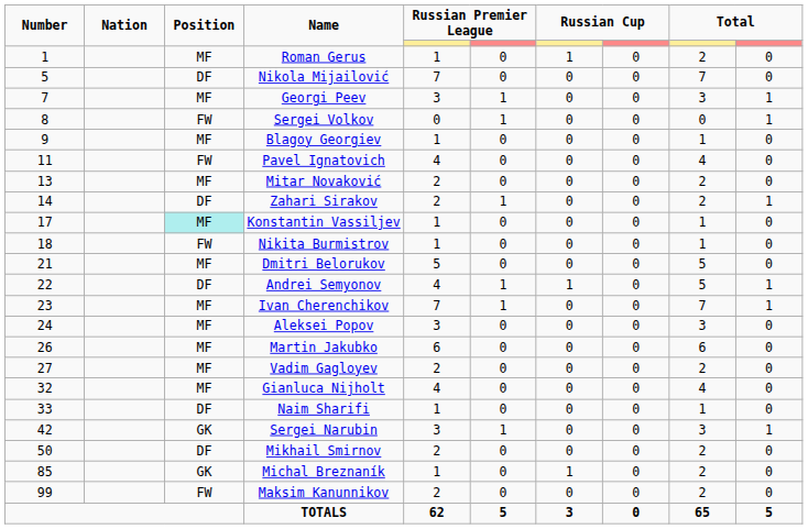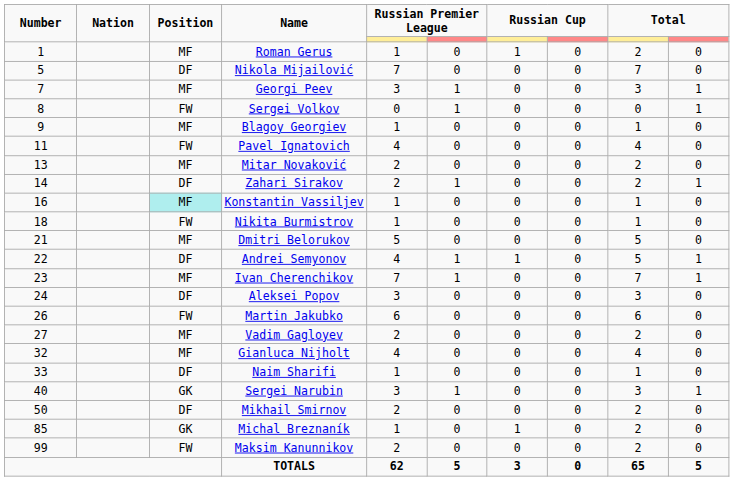 <table class="wikitable" style="font-size: 100%; text-align: center;">
 <tr>
 <td rowspan="2" width="10%" align="center"><strong>Number</strong></td>
 <td rowspan="2" width="10%" align="center"><strong>Nation</strong></td>
 <td rowspan="2" width="10%" align="center"><strong>Position</strong></td>
 <td rowspan="2" width="20%" align="center"><strong>Name</strong></td>
 <td colspan="2" align="center"><strong>Russian Premier League</strong></td>
 <td colspan="2" align="center"><strong>Russian Cup</strong></td>
 <td colspan="2" align="center"><strong>Total</strong></td>
 </tr>
 <tr>
 <th width=60 style="background: #FFEE99"></th>
 <th width=60 style="background: #FF8888"></th>
 <th width=60 style="background: #FFEE99"></th>
 <th width=60 style="background: #FF8888"></th>
 <th width=60 style="background: #FFEE99"></th>
 <th width=60 style="background: #FF8888"></th>
 </tr>
 <tr>
 <td>1</td>
 <td></td>
 <td>MF</td>
 <td><a href='#'>Roman Gerus</a></td>
 <td>1</td>
 <td>0</td>
 <td>1</td>
 <td>0</td>
 <td>2</td>
 <td>0</td>
 </tr>
 <tr>
 <td>5</td>
 <td></td>
 <td>DF</td>
 <td><a href='#'>Nikola Mijailović</a></td>
 <td>7</td>
 <td>0</td>
 <td>0</td>
 <td>0</td>
 <td>7</td>
 <td>0</td>
 </tr>
 <tr>
 <td>7</td>
 <td></td>
 <td>MF</td>
 <td><a href='#'>Georgi Peev</a></td>
 <td>3</td>
 <td>1</td>
 <td>0</td>
 <td>0</td>
 <td>3</td>
 <td>1</td>
 </tr>
 <tr>
 <td>8</td>
 <td></td>
 <td>FW</td>
 <td><a href='#'>Sergei Volkov</a></td>
 <td>0</td>
 <td>1</td>
 <td>0</td>
 <td>0</td>
 <td>0</td>
 <td>1</td>
 </tr>
 <tr>
 <td>9</td>
 <td></td>
 <td>MF</td>
 <td><a href='#'>Blagoy Georgiev</a></td>
 <td>1</td>
 <td>0</td>
 <td>0</td>
 <td>0</td>
 <td>1</td>
 <td>0</td>
 </tr>
 <tr>
 <td>11</td>
 <td></td>
 <td>FW</td>
 <td><a href='#'>Pavel Ignatovich</a></td>
 <td>4</td>
 <td>0</td>
 <td>0</td>
 <td>0</td>
 <td>4</td>
 <td>0</td>
 </tr>
 <tr>
 <td>13</td>
 <td></td>
 <td>MF</td>
 <td><a href='#'>Mitar Novaković</a></td>
 <td>2</td>
 <td>0</td>
 <td>0</td>
 <td>0</td>
 <td>2</td>
 <td>0</td>
 </tr>
 <tr>
 <td>14</td>
 <td></td>
 <td>DF</td>
 <td><a href='#'>Zahari Sirakov</a></td>
 <td>2</td>
 <td>1</td>
 <td>0</td>
 <td>0</td>
 <td>2</td>
 <td>1</td>
 </tr>
 <tr>
-<td>17</td>
+<td>16</td>
 <td></td>
 <td style="background: paleturquoise;">MF</td>
 <td><a href='#'>Konstantin Vassiljev</a></td>
 <td>1</td>
 <td>0</td>
 <td>0</td>
 <td>0</td>
 <td>1</td>
 <td>0</td>
 </tr>
 <tr>
 <td>18</td>
 <td></td>
 <td>FW</td>
 <td><a href='#'>Nikita Burmistrov</a></td>
 <td>1</td>
 <td>0</td>
 <td>0</td>
 <td>0</td>
 <td>1</td>
 <td>0</td>
 </tr>
 <tr>
 <td>21</td>
 <td></td>
 <td>MF</td>
 <td><a href='#'>Dmitri Belorukov</a></td>
 <td>5</td>
 <td>0</td>
 <td>0</td>
 <td>0</td>
 <td>5</td>
 <td>0</td>
 </tr>
 <tr>
 <td>22</td>
 <td></td>
 <td>DF</td>
 <td><a href='#'>Andrei Semyonov</a></td>
 <td>4</td>
 <td>1</td>
 <td>1</td>
 <td>0</td>
 <td>5</td>
 <td>1</td>
 </tr>
 <tr>
 <td>23</td>
 <td></td>
 <td>MF</td>
 <td><a href='#'>Ivan Cherenchikov</a></td>
 <td>7</td>
 <td>1</td>
 <td>0</td>
 <td>0</td>
 <td>7</td>
 <td>1</td>
 </tr>
 <tr>
 <td>24</td>
 <td></td>
-<td>MF</td>
+<td>DF</td>
 <td><a href='#'>Aleksei Popov</a></td>
 <td>3</td>
 <td>0</td>
 <td>0</td>
 <td>0</td>
 <td>3</td>
 <td>0</td>
 </tr>
 <tr>
 <td>26</td>
 <td></td>
-<td>MF</td>
+<td>FW</td>
 <td><a href='#'>Martin Jakubko</a></td>
 <td>6</td>
 <td>0</td>
 <td>0</td>
 <td>0</td>
 <td>6</td>
 <td>0</td>
 </tr>
 <tr>
 <td>27</td>
 <td></td>
 <td>MF</td>
 <td><a href='#'>Vadim Gagloyev</a></td>
 <td>2</td>
 <td>0</td>
 <td>0</td>
 <td>0</td>
 <td>2</td>
 <td>0</td>
 </tr>
 <tr>
 <td>32</td>
 <td></td>
 <td>MF</td>
 <td><a href='#'>Gianluca Nijholt</a></td>
 <td>4</td>
 <td>0</td>
 <td>0</td>
 <td>0</td>
 <td>4</td>
 <td>0</td>
 </tr>
 <tr>
 <td>33</td>
 <td></td>
 <td>DF</td>
 <td><a href='#'>Naim Sharifi</a></td>
 <td>1</td>
 <td>0</td>
 <td>0</td>
 <td>0</td>
 <td>1</td>
 <td>0</td>
 </tr>
 <tr>
-<td>42</td>
+<td>40</td>
 <td></td>
 <td>GK</td>
 <td><a href='#'>Sergei Narubin</a></td>
 <td>3</td>
 <td>1</td>
 <td>0</td>
 <td>0</td>
 <td>3</td>
 <td>1</td>
 </tr>
 <tr>
 <td>50</td>
 <td></td>
 <td>DF</td>
 <td><a href='#'>Mikhail Smirnov</a></td>
 <td>2</td>
 <td>0</td>
 <td>0</td>
 <td>0</td>
 <td>2</td>
 <td>0</td>
 </tr>
 <tr>
 <td>85</td>
 <td></td>
 <td>GK</td>
 <td><a href='#'>Michal Breznaník</a></td>
 <td>1</td>
 <td>0</td>
 <td>1</td>
 <td>0</td>
 <td>2</td>
 <td>0</td>
 </tr>
 <tr>
 <td>99</td>
 <td></td>
 <td>FW</td>
 <td><a href='#'>Maksim Kanunnikov</a></td>
 <td>2</td>
 <td>0</td>
 <td>0</td>
 <td>0</td>
 <td>2</td>
 <td>0</td>
 </tr>
 <tr>
 <td colspan="3"></td>
 <td><strong>TOTALS</strong></td>
 <td><strong>62</strong></td>
 <td><strong>5</strong></td>
 <td><strong>3</strong></td>
 <td><strong>0</strong></td>
 <td><strong>65</strong></td>
 <td><strong>5</strong></td>
 </tr>
 </table>
